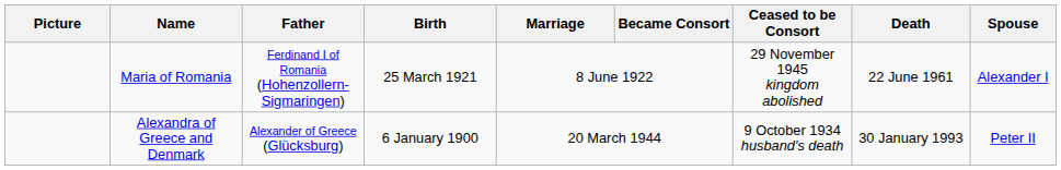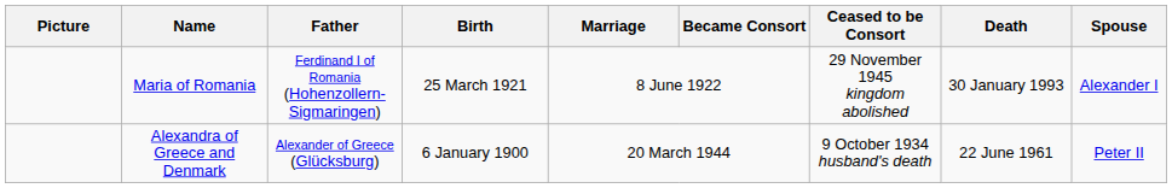 <table style="width:95%;" class="wikitable">
 <tr>
 <th style="width:8%;">Picture</th>
 <th style="width:10%;">Name</th>
 <th style="width:9%;">Father</th>
 <th style="width:10%;">Birth</th>
 <th style="width:9%;">Marriage</th>
 <th style="width:9%;">Became Consort</th>
 <th style="width:9%;">Ceased to be Consort</th>
 <th style="width:9%;">Death</th>
 <th style="width:6%;">Spouse</th>
 </tr>
 <tr>
 <td style="text-align:center;"></td>
 <td style="text-align:center;"><a href='#'>Maria of Romania</a></td>
 <td style="text-align:center;"><small><a href='#'>Ferdinand I of Romania</a></small><br>(<a href='#'>Hohenzollern-Sigmaringen</a>)</td>
 <td style="text-align:center;">25 March 1921</td>
 <td style="text-align:center;" colspan="2">8 June 1922</td>
 <td style="text-align:center;">29 November 1945<br><em>kingdom abolished</em></td>
-<td style="text-align:center;">22 June 1961</td>
+<td style="text-align:center;">30 January 1993</td>
 <td style="text-align:center;"><a href='#'>Alexander I</a></td>
 </tr>
 <tr>
 <td style="text-align:center;"></td>
 <td style="text-align:center;"><a href='#'>Alexandra of Greece and Denmark</a></td>
 <td style="text-align:center;"><small><a href='#'>Alexander of Greece</a></small><br>(<a href='#'>Glücksburg</a>)</td>
 <td style="text-align:center;">6 January 1900</td>
 <td style="text-align:center;" colspan="2">20 March 1944</td>
 <td style="text-align:center;">9 October 1934<br><em>husband's death</em></td>
-<td style="text-align:center;">30 January 1993</td>
+<td style="text-align:center;">22 June 1961</td>
 <td style="text-align:center;"><a href='#'>Peter II</a></td>
 </tr>
 </table>
